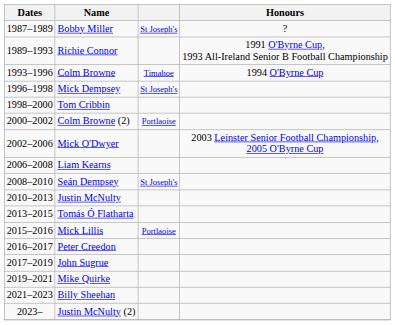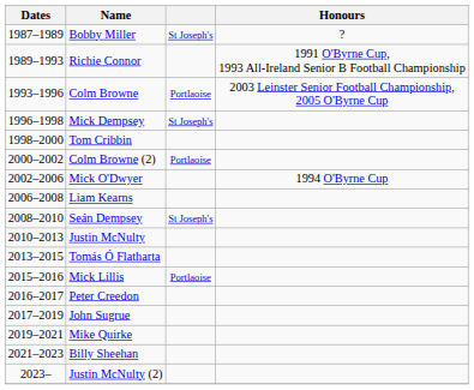 <table class="wikitable sortable" style="text-align: center;">
 <tr>
 <th>Dates</th>
 <th>Name</th>
 <th></th>
 <th class="unsortable">Honours</th>
 </tr>
 <tr>
 <td>1987–1989</td>
 <td style="text-align: left;"><a href='#'>Bobby Miller</a></td>
 <td><small><a href='#'>St Joseph's</a></small></td>
 <td>?</td>
 </tr>
 <tr>
 <td>1989–1993</td>
 <td style="text-align: left;"><a href='#'>Richie Connor</a></td>
 <td><small></small></td>
 <td>1991 <a href='#'>O'Byrne Cup</a>,<br>1993 All-Ireland Senior B Football Championship</td>
 </tr>
 <tr>
 <td>1993–1996</td>
 <td style="text-align: left;"><a href='#'>Colm Browne</a></td>
-<td><small><a href='#'>Timahoe</a></small></td>
-<td>1994 <a href='#'>O'Byrne Cup</a></td>
+<td><small><a href='#'>Portlaoise</a></small></td>
+<td>2003 <a href='#'>Leinster Senior Football Championship</a>,<br><a href='#'>2005 O'Byrne Cup</a></td>
 </tr>
 <tr>
 <td>1996–1998</td>
 <td style="text-align: left;"><a href='#'>Mick Dempsey</a></td>
 <td><small><a href='#'>St Joseph's</a></small></td>
 <td></td>
 </tr>
 <tr>
 <td>1998–2000</td>
 <td style="text-align: left;"><a href='#'>Tom Cribbin</a></td>
 <td><small></small></td>
 <td></td>
 </tr>
 <tr>
 <td>2000–2002</td>
 <td style="text-align: left;"><a href='#'>Colm Browne</a> (2)</td>
 <td><small><a href='#'>Portlaoise</a></small></td>
 <td></td>
 </tr>
 <tr>
 <td>2002–2006</td>
 <td style="text-align: left;"><a href='#'>Mick O'Dwyer</a></td>
 <td><small></small></td>
-<td>2003 <a href='#'>Leinster Senior Football Championship</a>,<br><a href='#'>2005 O'Byrne Cup</a></td>
+<td>1994 <a href='#'>O'Byrne Cup</a></td>
 </tr>
 <tr>
 <td>2006–2008</td>
 <td style="text-align: left;"><a href='#'>Liam Kearns</a></td>
 <td><small></small></td>
 <td></td>
 </tr>
 <tr>
 <td>2008–2010</td>
 <td style="text-align: left;"><a href='#'>Seán Dempsey</a></td>
 <td><small><a href='#'>St Joseph's</a></small></td>
 <td></td>
 </tr>
 <tr>
 <td>2010–2013</td>
 <td style="text-align: left;"><a href='#'>Justin McNulty</a></td>
 <td><small></small></td>
 <td></td>
 </tr>
 <tr>
 <td>2013–2015</td>
 <td style="text-align: left;"><a href='#'>Tomás Ó Flatharta</a></td>
 <td><small></small></td>
 <td></td>
 </tr>
 <tr>
 <td>2015–2016</td>
 <td style="text-align: left;"><a href='#'>Mick Lillis</a></td>
 <td><small><a href='#'>Portlaoise</a></small></td>
 <td></td>
 </tr>
 <tr>
 <td>2016–2017</td>
 <td style="text-align: left;"><a href='#'>Peter Creedon</a></td>
 <td><small></small></td>
 <td></td>
 </tr>
 <tr>
 <td>2017–2019</td>
 <td style="text-align: left;"><a href='#'>John Sugrue</a></td>
 <td><small></small></td>
 <td></td>
 </tr>
 <tr>
 <td>2019–2021</td>
 <td style="text-align: left;"><a href='#'>Mike Quirke</a></td>
 <td><small></small></td>
 <td></td>
 </tr>
 <tr>
 <td>2021–2023</td>
 <td style="text-align: left;"><a href='#'>Billy Sheehan</a></td>
 <td><small></small></td>
 <td></td>
 </tr>
 <tr>
 <td>2023–</td>
 <td style="text-align: left;"><a href='#'>Justin McNulty</a> (2)</td>
 <td><small></small></td>
 <td></td>
 </tr>
 <tr>
 </tr>
 </table>
